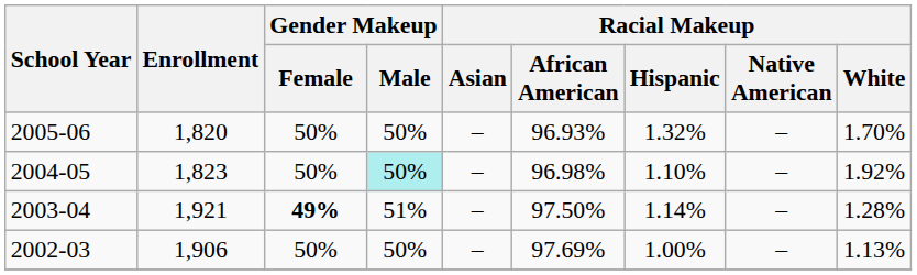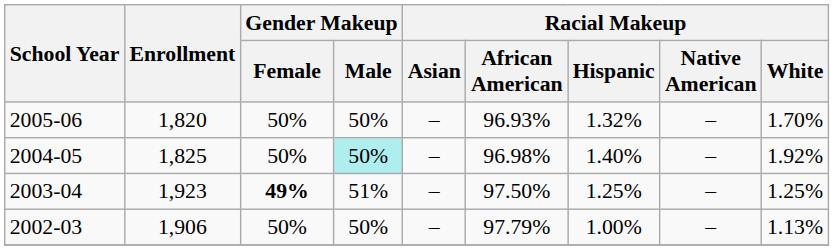 <table class="wikitable" style="font-size: 95%;">
 <tr>
 <th rowspan="2">School Year</th>
 <th rowspan="2">Enrollment</th>
 <th colspan="2">Gender Makeup</th>
 <th colspan="5">Racial Makeup</th>
 </tr>
 <tr>
 <th>Female</th>
 <th>Male</th>
 <th>Asian</th>
 <th>African <br>American</th>
 <th>Hispanic</th>
 <th>Native <br>American</th>
 <th>White</th>
 </tr>
 <tr>
 <td align="left">2005-06</td>
 <td align="center">1,820</td>
 <td align="center">50%</td>
 <td align="center">50%</td>
 <td align="center">–</td>
 <td align="center">96.93%</td>
 <td align="center">1.32%</td>
 <td align="center">–</td>
 <td align="center">1.70%</td>
 </tr>
 <tr>
 <td align="left">2004-05</td>
-<td align="center">1,823</td>
+<td align="center">1,825</td>
 <td align="center">50%</td>
 <td align="center" style="background: paleturquoise;">50%</td>
 <td align="center">–</td>
 <td align="center">96.98%</td>
-<td align="center">1.10%</td>
+<td align="center">1.40%</td>
 <td align="center">–</td>
 <td align="center">1.92%</td>
 </tr>
 <tr>
 <td align="left">2003-04</td>
-<td align="center">1,921</td>
+<td align="center">1,923</td>
 <td align="center"><strong>49%</strong></td>
 <td align="center">51%</td>
 <td align="center">–</td>
 <td align="center">97.50%</td>
-<td align="center">1.14%</td>
+<td align="center">1.25%</td>
 <td align="center">–</td>
-<td align="center">1.28%</td>
+<td align="center">1.25%</td>
 </tr>
 <tr>
 <td align="left">2002-03</td>
 <td align="center">1,906</td>
 <td align="center">50%</td>
 <td align="center">50%</td>
 <td align="center">–</td>
-<td align="center">97.69%</td>
+<td align="center">97.79%</td>
 <td align="center">1.00%</td>
 <td align="center">–</td>
 <td align="center">1.13%</td>
 </tr>
 <tr>
 </tr>
 </table>
